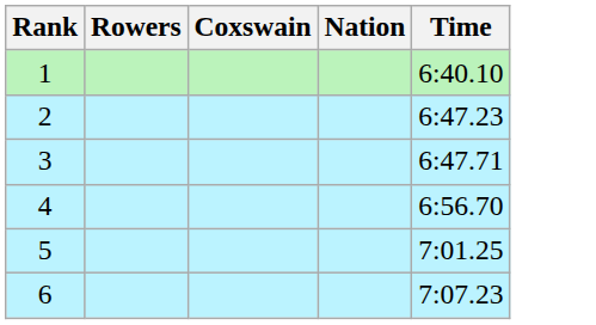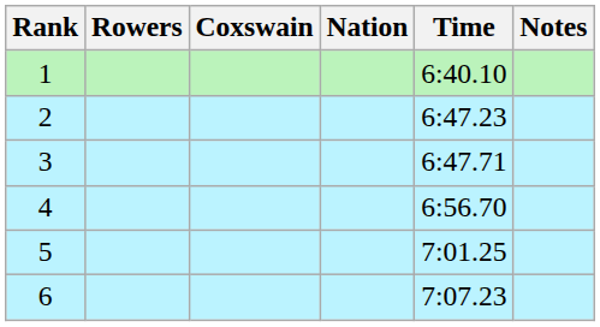 <table class="wikitable sortable" style=text-align:center>
 <tr>
 <th>Rank</th>
 <th>Rowers</th>
 <th>Coxswain</th>
 <th>Nation</th>
 <th>Time</th>
+<th>Notes</th>
 </tr>
 <tr bgcolor=bbf3bb>
 <td>1</td>
 <td align=left></td>
 <td align=left></td>
 <td align=left></td>
 <td>6:40.10</td>
+<td></td>
 </tr>
 <tr bgcolor=bbf3ff>
 <td>2</td>
 <td align=left></td>
 <td align=left></td>
 <td align=left></td>
 <td>6:47.23</td>
+<td></td>
 </tr>
 <tr bgcolor=bbf3ff>
 <td>3</td>
 <td align=left></td>
 <td align=left></td>
 <td align=left></td>
 <td>6:47.71</td>
+<td></td>
 </tr>
 <tr bgcolor=bbf3ff>
 <td>4</td>
 <td align=left></td>
 <td align=left></td>
 <td align=left></td>
 <td>6:56.70</td>
+<td></td>
 </tr>
 <tr bgcolor=bbf3ff>
 <td>5</td>
 <td align=left></td>
 <td align=left></td>
 <td align=left></td>
 <td>7:01.25</td>
+<td></td>
 </tr>
 <tr bgcolor=bbf3ff>
 <td>6</td>
 <td align=left></td>
 <td align=left></td>
 <td align=left></td>
 <td>7:07.23</td>
+<td></td>
 </tr>
 </table>
